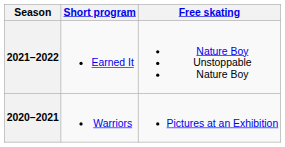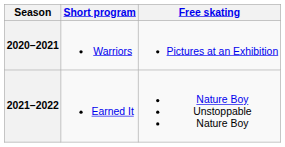 <table class=wikitable style=text-align:center>
 <tr>
 <th>Season</th>
 <th><a href='#'>Short program</a></th>
 <th><a href='#'>Free skating</a></th>
 </tr>
 <tr>
+<th>2020–2021</th>
+<td><br><ul><li><a href='#'>Warriors</a> <br> </li></ul></td>
+<td><br><ul><li><a href='#'>Pictures at an Exhibition</a> <br> </li></ul></td>
+</tr>
+<tr>
 <th>2021–2022 <br> </th>
 <td><br><ul><li><a href='#'>Earned It</a> <br> </li></ul></td>
 <td><br><ul><li><a href='#'>Nature Boy</a> <br> </li><li>Unstoppable <br> </li><li>Nature Boy <br> </li></ul></td>
 </tr>
-<tr>
-<th>2020–2021</th>
-<td><br><ul><li><a href='#'>Warriors</a> <br> </li></ul></td>
-<td><br><ul><li><a href='#'>Pictures at an Exhibition</a> <br> </li></ul></td>
-</tr>
 </table>
